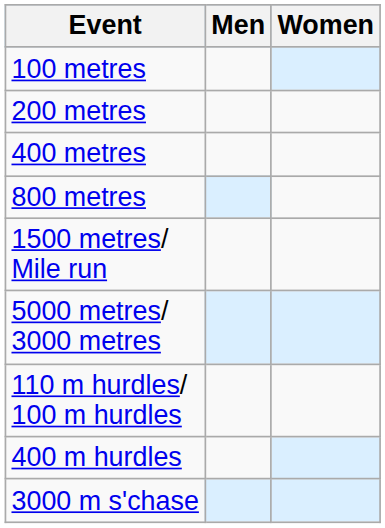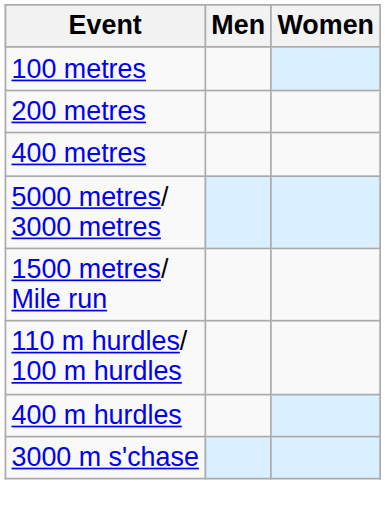 <table class=wikitable style="margin: 1em auto 1em auto">
 <tr style="background:#a5d9ff;">
 <th>Event</th>
 <th>Men</th>
 <th>Women</th>
 </tr>
 <tr>
 <td><a href='#'>100 metres</a></td>
 <td></td>
 <td style="background:#daefff;"></td>
 </tr>
 <tr>
 <td><a href='#'>200 metres</a></td>
 <td></td>
 <td></td>
 </tr>
 <tr>
 <td><a href='#'>400 metres</a></td>
 <td></td>
 <td></td>
 </tr>
 <tr>
-<td><a href='#'>800 metres</a></td>
+<td><a href='#'>5000 metres</a>/<br><a href='#'>3000 metres</a></td>
 <td style="background:#daefff;"></td>
-<td></td>
+<td style="background:#daefff;"></td>
 </tr>
 <tr>
 <td><a href='#'>1500 metres</a>/<br><a href='#'>Mile run</a></td>
 <td></td>
 <td></td>
-</tr>
-<tr>
-<td><a href='#'>5000 metres</a>/<br><a href='#'>3000 metres</a></td>
-<td style="background:#daefff;"></td>
-<td style="background:#daefff;"></td>
 </tr>
 <tr>
 <td><a href='#'>110 m hurdles</a>/<br><a href='#'>100 m hurdles</a></td>
 <td></td>
 <td></td>
 </tr>
 <tr>
 <td><a href='#'>400 m hurdles</a></td>
 <td></td>
 <td style="background:#daefff;"></td>
 </tr>
 <tr>
 <td><a href='#'>3000 m s'chase</a></td>
 <td style="background:#daefff;"></td>
 <td style="background:#daefff;"></td>
 </tr>
 </table>
